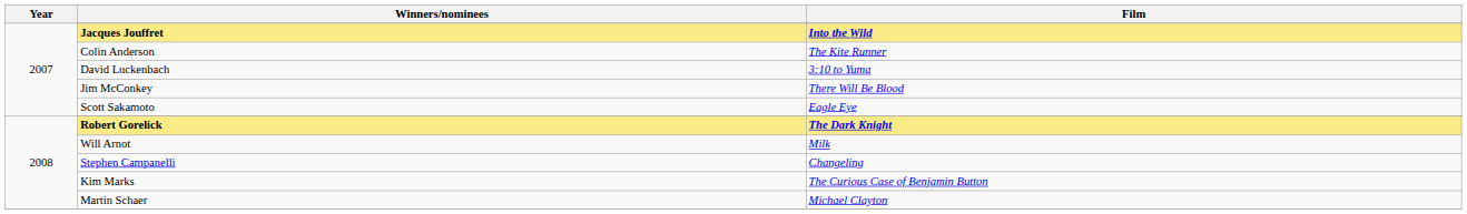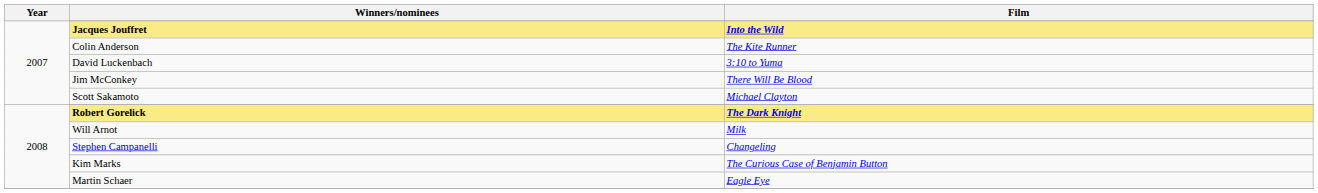 <table class="wikitable" style="width:100%">
 <tr bgcolor="#bebebe">
 <th width="5%">Year</th>
 <th width="50%">Winners/nominees</th>
 <th width="50%">Film</th>
 </tr>
 <tr>
 <td rowspan=6 style="text-align:center">2007<small><br></small></td>
 </tr>
 <tr style="background:#FAEB86">
 <td><strong>Jacques Jouffret</strong></td>
 <td><strong><em><a href='#'>Into the Wild</a></em></strong></td>
 </tr>
 <tr>
 <td>Colin Anderson</td>
 <td><em><a href='#'>The Kite Runner</a></em></td>
 </tr>
 <tr>
 <td>David Luckenbach</td>
 <td><em><a href='#'>3:10 to Yuma</a></em></td>
 </tr>
 <tr>
 <td>Jim McConkey</td>
 <td><em><a href='#'>There Will Be Blood</a></em></td>
 </tr>
 <tr>
 <td>Scott Sakamoto</td>
-<td><em><a href='#'>Eagle Eye</a></em></td>
+<td><em><a href='#'>Michael Clayton</a></em></td>
 </tr>
 <tr>
 <td rowspan=6 style="text-align:center">2008<small><br></small></td>
 </tr>
 <tr style="background:#FAEB86">
 <td><strong>Robert Gorelick</strong></td>
 <td><strong><em><a href='#'>The Dark Knight</a></em></strong></td>
 </tr>
 <tr>
 <td>Will Arnot</td>
 <td><em><a href='#'>Milk</a></em></td>
 </tr>
 <tr>
 <td><a href='#'>Stephen Campanelli</a></td>
 <td><em><a href='#'>Changeling</a></em></td>
 </tr>
 <tr>
 <td>Kim Marks</td>
 <td><em><a href='#'>The Curious Case of Benjamin Button</a></em></td>
 </tr>
 <tr>
 <td>Martin Schaer</td>
-<td><em><a href='#'>Michael Clayton</a></em></td>
+<td><em><a href='#'>Eagle Eye</a></em></td>
 </tr>
 <tr>
 </tr>
 </table>
